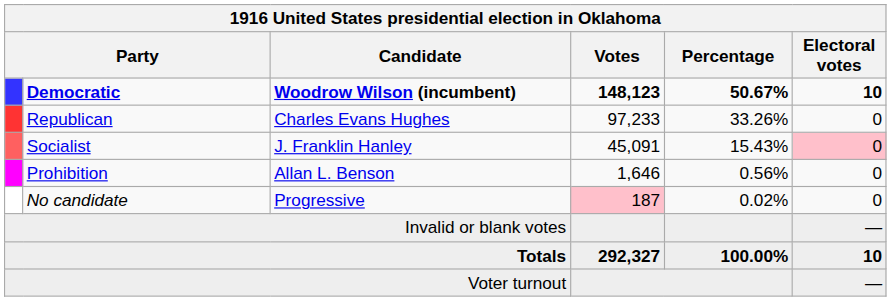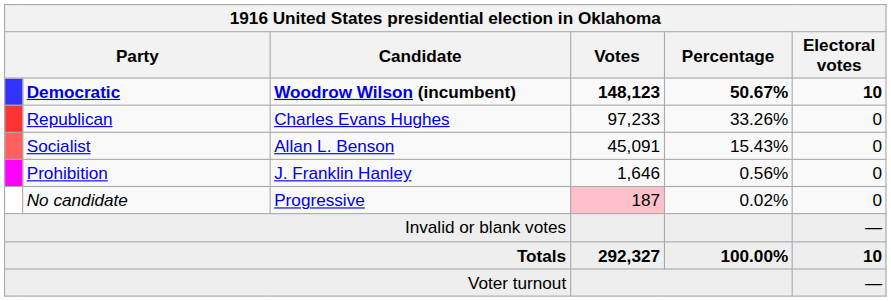 <table class="wikitable" style="font-size: 95%;">
 <tr>
 <th colspan="6">1916 United States presidential election in Oklahoma</th>
 </tr>
 <tr>
 <th colspan="2" style="width: 15em">Party</th>
 <th style="width: 17em">Candidate</th>
 <th style="width: 5em">Votes</th>
 <th style="width: 7em">Percentage</th>
 <th style="width: 5em">Electoral votes</th>
 </tr>
 <tr>
 <th style="background-color:#3333FF; width: 3px"></th>
 <td style="width: 130px"><strong><a href='#'>Democratic</a></strong></td>
 <td><strong><a href='#'>Woodrow Wilson</a> (incumbent)</strong></td>
 <td align="right"><strong>148,123</strong></td>
 <td align="right"><strong>50.67%</strong></td>
 <td align="right"><strong>10</strong></td>
 </tr>
 <tr>
 <th style="background-color:#FF3333; width: 3px"></th>
 <td style="width: 130px"><a href='#'>Republican</a></td>
 <td><a href='#'>Charles Evans Hughes</a></td>
 <td align="right">97,233</td>
 <td align="right">33.26%</td>
 <td align="right">0</td>
 </tr>
 <tr>
 <th style="background-color:#FF6060; width: 3px"></th>
 <td style="width: 130px"><a href='#'>Socialist</a></td>
-<td><a href='#'>J. Franklin Hanley</a></td>
+<td><a href='#'>Allan L. Benson</a></td>
 <td align="right">45,091</td>
 <td align="right">15.43%</td>
-<td align="right" style="background: pink;">0</td>
+<td align="right">0</td>
 </tr>
 <tr>
 <th style="background-color:#FF00FF; width: 3px"></th>
 <td style="width: 130px"><a href='#'>Prohibition</a></td>
-<td><a href='#'>Allan L. Benson</a></td>
+<td><a href='#'>J. Franklin Hanley</a></td>
 <td align="right">1,646</td>
 <td align="right">0.56%</td>
 <td align="right">0</td>
 </tr>
 <tr>
 <th style="background-color:#FFFFFF; width: 3px"></th>
 <td style="width: 130px"><em>No candidate</em></td>
 <td><a href='#'>Progressive</a></td>
 <td align="right" style="background: pink;">187</td>
 <td align="right">0.02%</td>
 <td align="right">0</td>
 </tr>
 <tr bgcolor="#EEEEEE">
 <td colspan="3" align="right">Invalid or blank votes</td>
 <td align="right"></td>
 <td align="right"></td>
 <td align="right">—</td>
 </tr>
 <tr bgcolor="#EEEEEE">
 <td colspan="3" align="right"><strong>Totals</strong></td>
 <td align="right"><strong>292,327</strong></td>
 <td align="right"><strong>100.00%</strong></td>
 <td align="right"><strong>10</strong></td>
 </tr>
 <tr bgcolor="#EEEEEE">
 <td colspan="3" align="right">Voter turnout</td>
 <td colspan="2" align="right"></td>
 <td align="right">—</td>
 </tr>
 </table>
